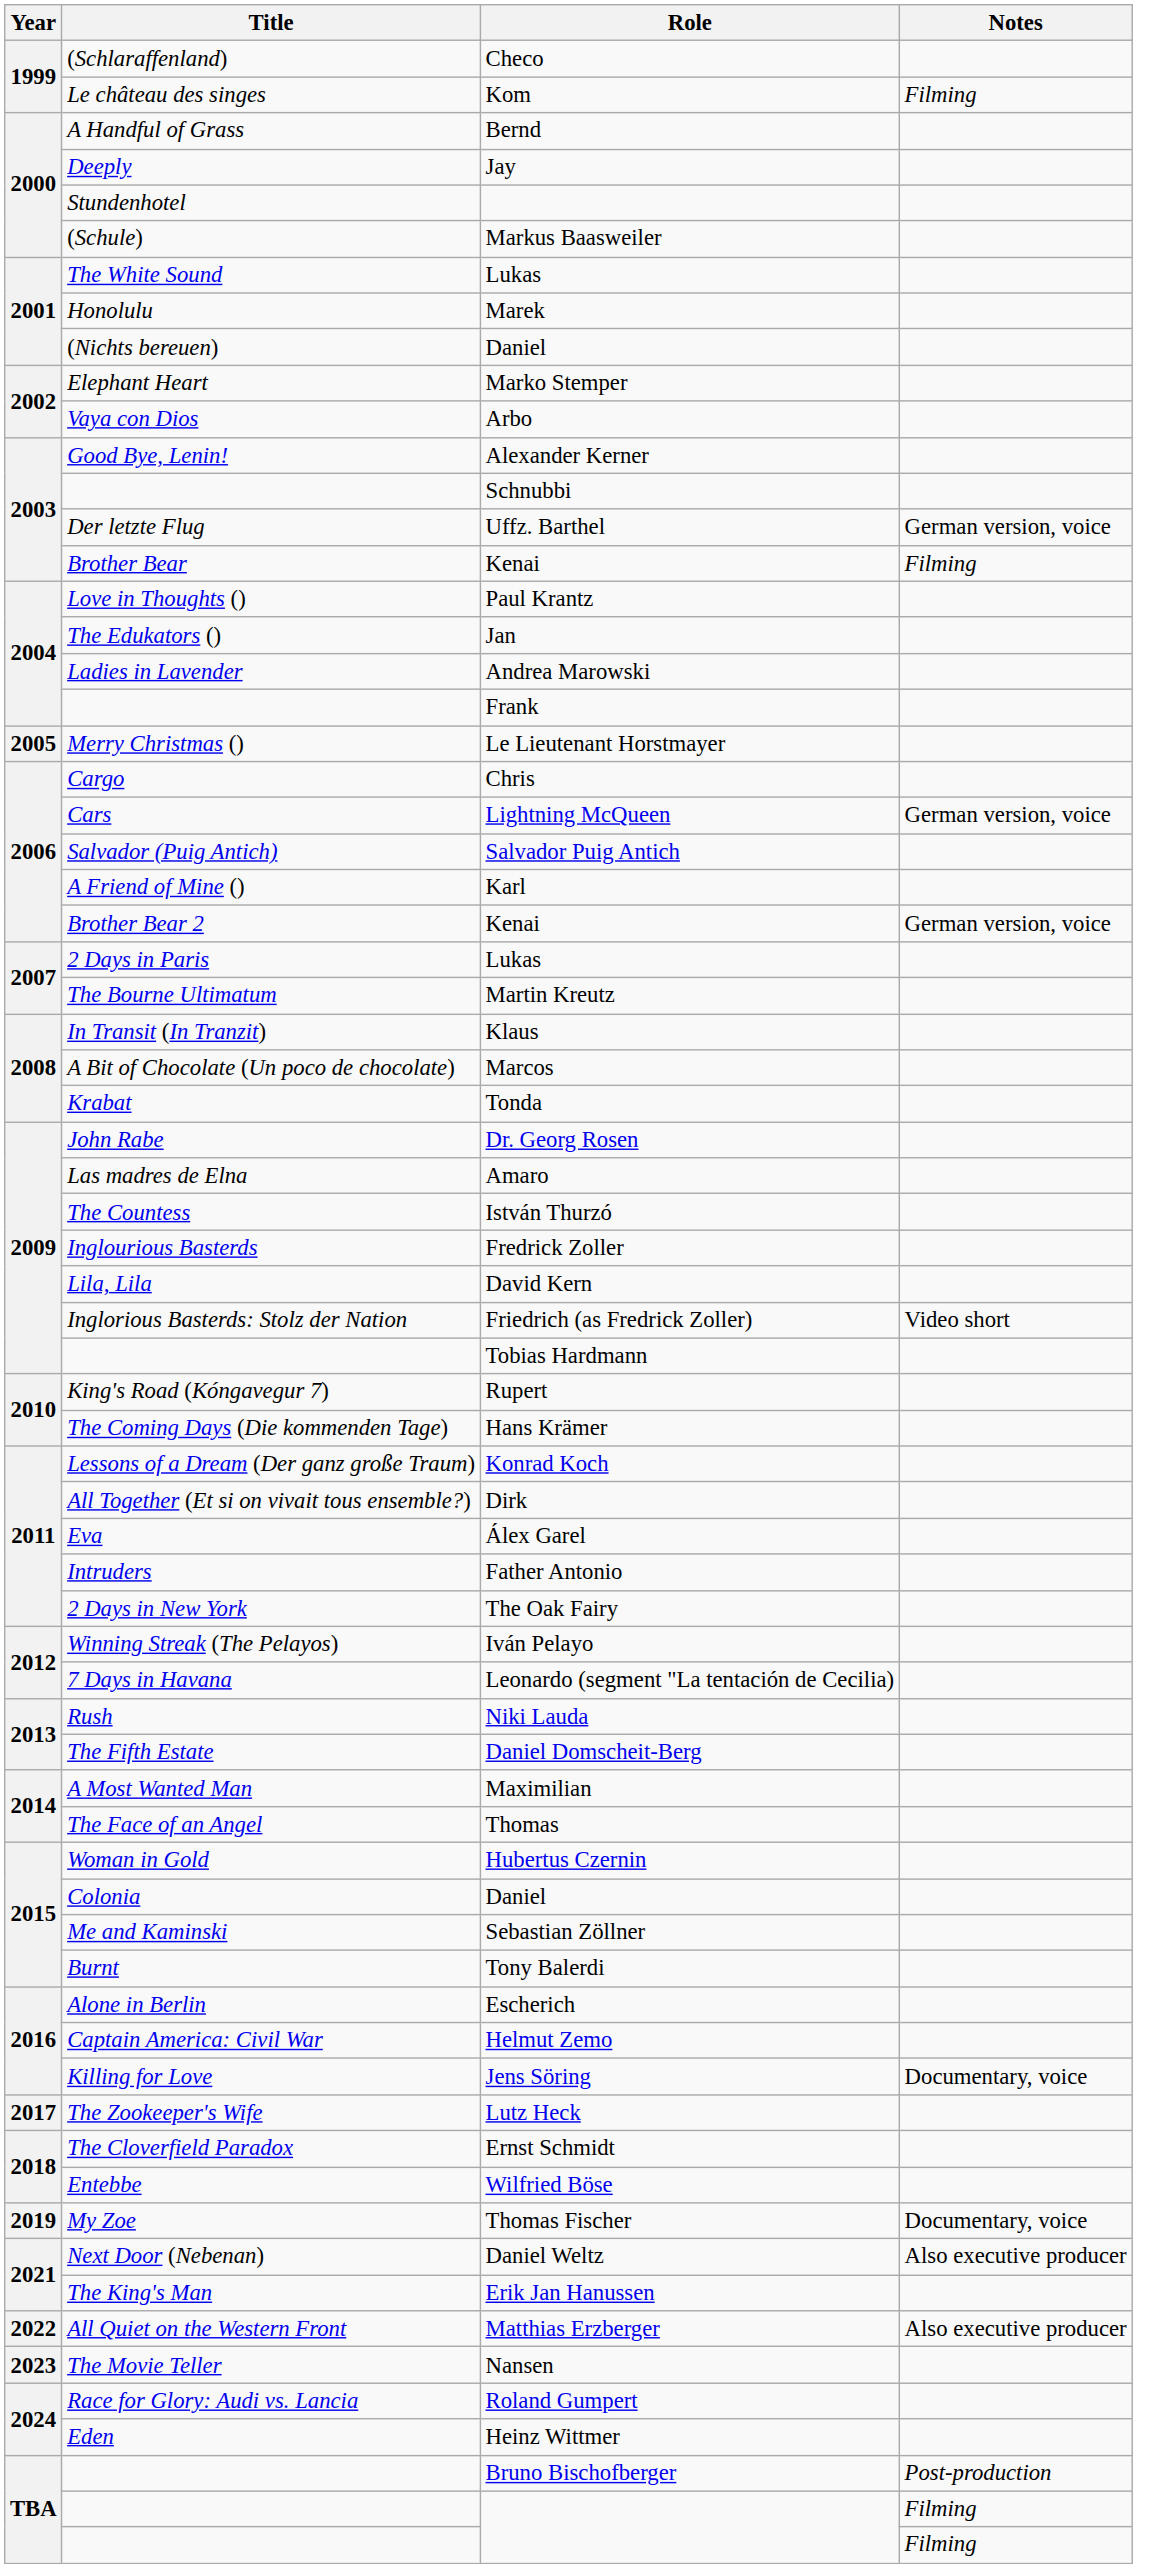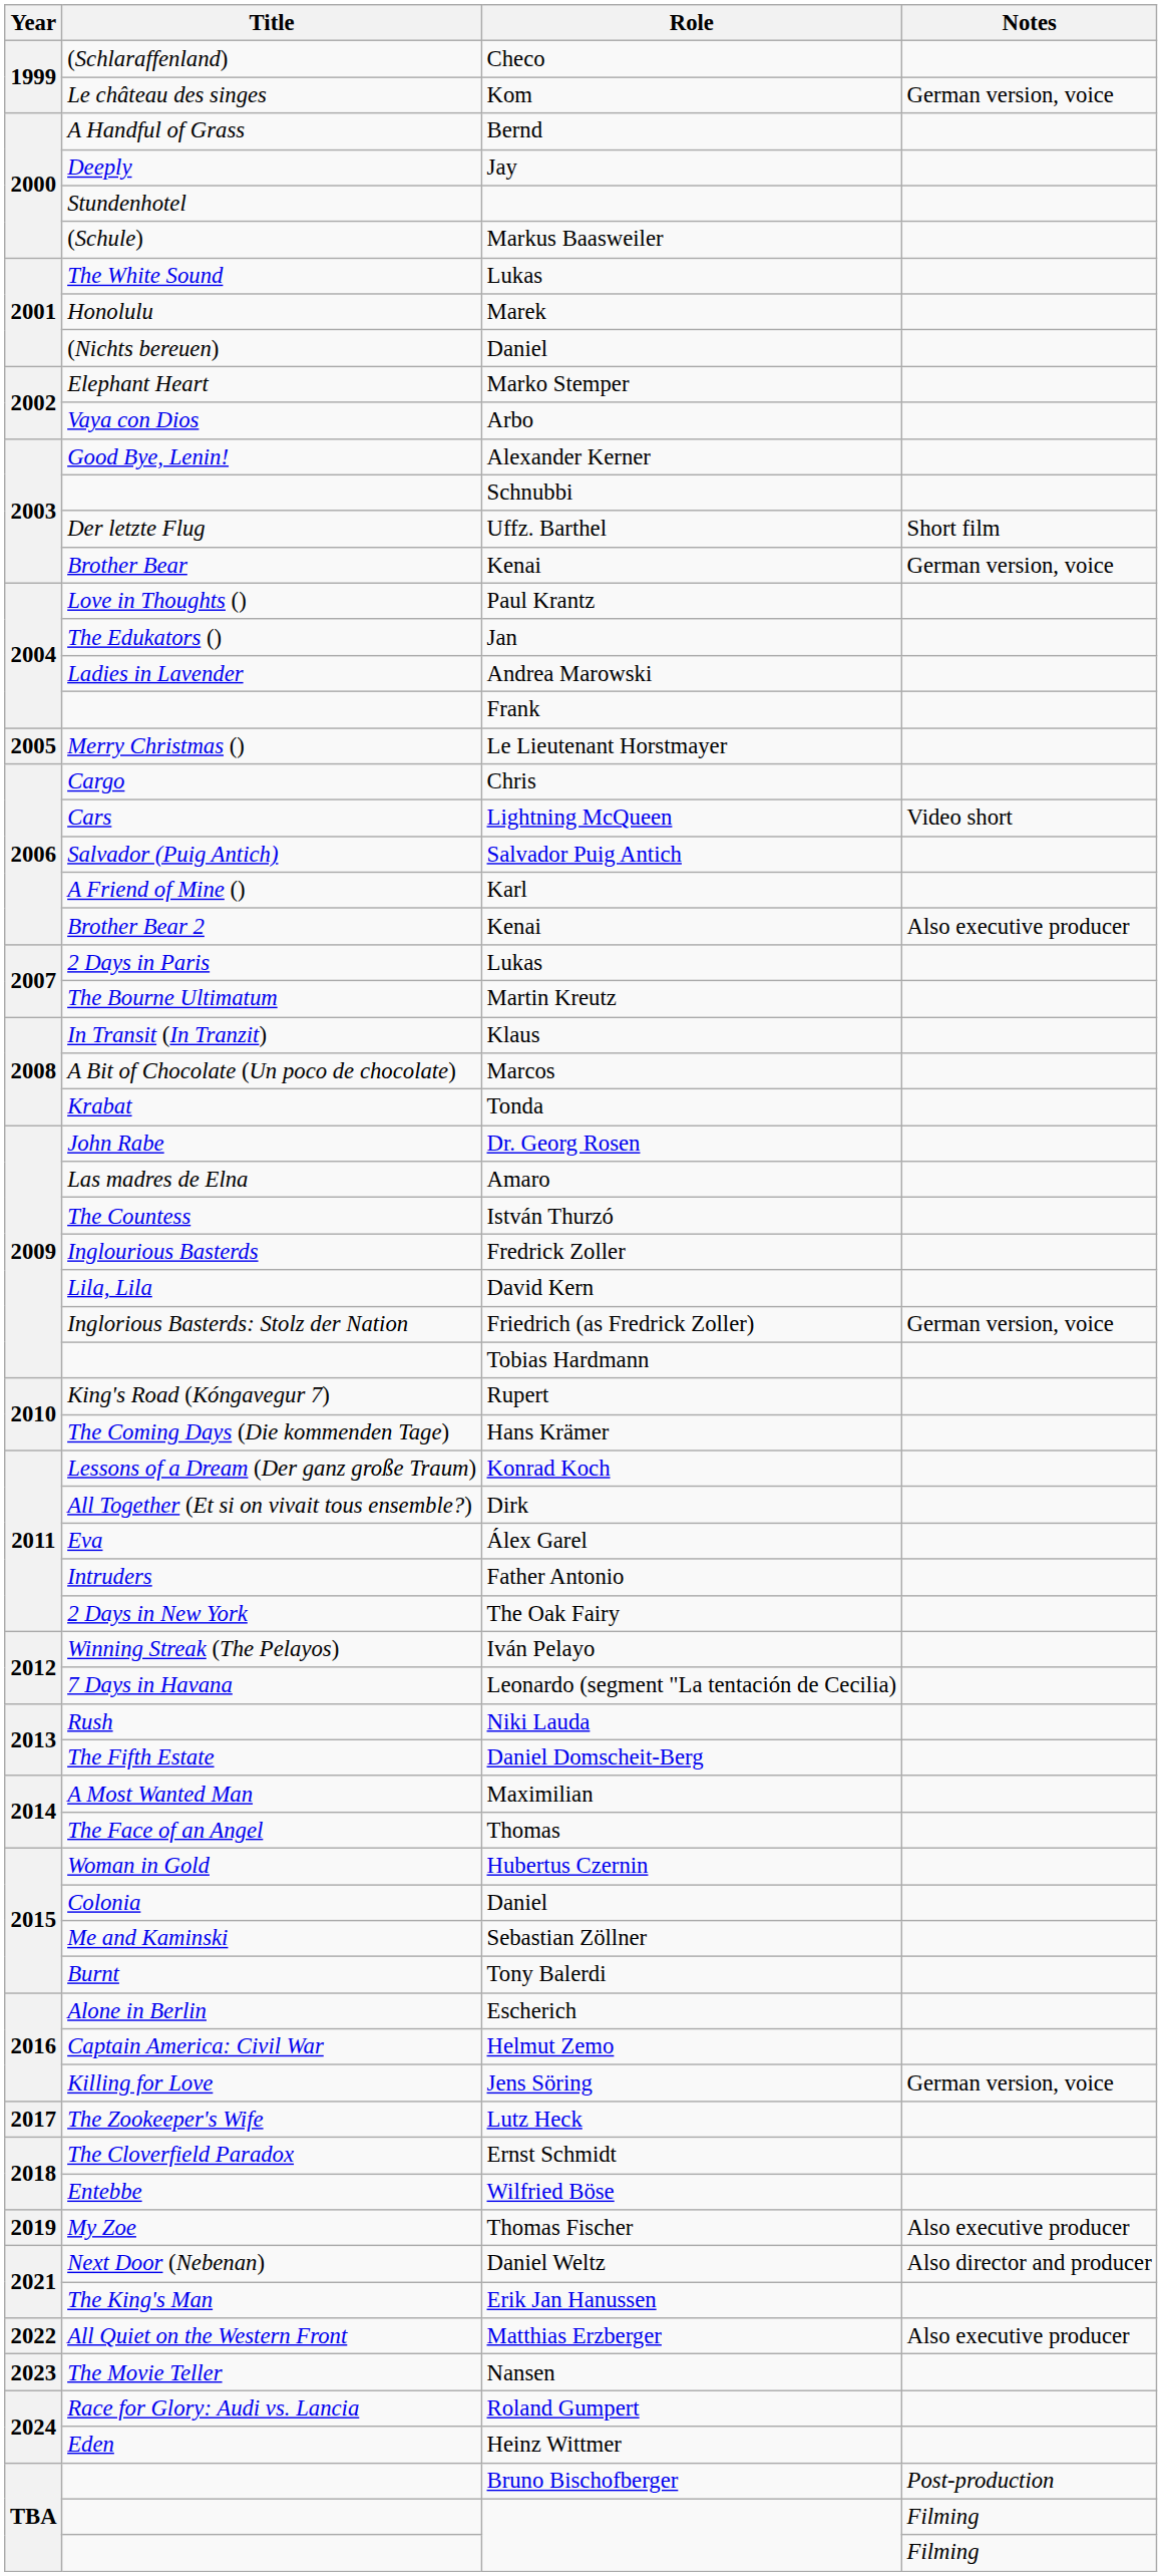 <table class="wikitable plainrowheaders sortable">
 <tr>
 <th scope="col">Year</th>
 <th scope="col">Title</th>
 <th scope="col">Role</th>
 <th scope="col" class="unsortable">Notes</th>
 </tr>
 <tr>
 <th rowspan="2" scope="row">1999</th>
 <td><em></em> (<em>Schlaraffenland</em>)</td>
 <td>Checo</td>
 <td></td>
 </tr>
 <tr>
 <td><em>Le château des singes</em></td>
 <td>Kom</td>
-<td><em>Filming</em></td>
+<td>German version, voice</td>
 </tr>
 <tr>
 <th rowspan="4" scope="row">2000</th>
 <td><em>A Handful of Grass</em></td>
 <td>Bernd</td>
 <td></td>
 </tr>
 <tr>
 <td><em><a href='#'>Deeply</a></em></td>
 <td>Jay</td>
 <td></td>
 </tr>
 <tr>
 <td><em>Stundenhotel</em></td>
 <td></td>
 <td></td>
 </tr>
 <tr>
 <td><em></em> (<em>Schule</em>)</td>
 <td>Markus Baasweiler</td>
 <td></td>
 </tr>
 <tr>
 <th rowspan="3" scope="row">2001</th>
 <td><em><a href='#'>The White Sound</a></em></td>
 <td>Lukas</td>
 <td></td>
 </tr>
 <tr>
 <td><em>Honolulu</em></td>
 <td>Marek</td>
 <td></td>
 </tr>
 <tr>
 <td><em></em> (<em>Nichts bereuen</em>)</td>
 <td>Daniel</td>
 <td></td>
 </tr>
 <tr>
 <th rowspan="2" scope="row">2002</th>
 <td><em>Elephant Heart</em></td>
 <td>Marko Stemper</td>
 <td></td>
 </tr>
 <tr>
 <td><em><a href='#'>Vaya con Dios</a></em></td>
 <td>Arbo</td>
 <td></td>
 </tr>
 <tr>
 <th rowspan="4" scope="row">2003</th>
 <td><em><a href='#'>Good Bye, Lenin!</a></em></td>
 <td>Alexander Kerner</td>
 <td></td>
 </tr>
 <tr>
 <td><em></em></td>
 <td>Schnubbi</td>
 <td></td>
 </tr>
 <tr>
 <td><em>Der letzte Flug</em></td>
 <td>Uffz. Barthel</td>
-<td>German version, voice</td>
+<td>Short film</td>
 </tr>
 <tr>
 <td><em><a href='#'>Brother Bear</a></em></td>
 <td>Kenai</td>
-<td><em>Filming</em></td>
+<td>German version, voice</td>
 </tr>
 <tr>
 <th rowspan="4" scope="row">2004</th>
 <td><em><a href='#'>Love in Thoughts</a></em> ()</td>
 <td>Paul Krantz</td>
 <td></td>
 </tr>
 <tr>
 <td><em><a href='#'>The Edukators</a></em> ()</td>
 <td>Jan</td>
 <td></td>
 </tr>
 <tr>
 <td><em><a href='#'>Ladies in Lavender</a></em></td>
 <td>Andrea Marowski</td>
 <td></td>
 </tr>
 <tr>
 <td><em></em></td>
 <td>Frank</td>
 <td></td>
 </tr>
 <tr>
 <th scope="row">2005</th>
 <td><em><a href='#'>Merry Christmas</a></em> ()</td>
 <td>Le Lieutenant Horstmayer</td>
 <td></td>
 </tr>
 <tr>
 <th rowspan="5" scope="row">2006</th>
 <td><em><a href='#'>Cargo</a></em></td>
 <td>Chris</td>
 <td></td>
 </tr>
 <tr>
 <td><em><a href='#'>Cars</a></em></td>
 <td><a href='#'>Lightning McQueen</a></td>
-<td>German version, voice</td>
+<td>Video short</td>
 </tr>
 <tr>
 <td><em><a href='#'>Salvador (Puig Antich)</a></em></td>
 <td><a href='#'>Salvador Puig Antich</a></td>
 <td></td>
 </tr>
 <tr>
 <td><em><a href='#'>A Friend of Mine</a></em> ()</td>
 <td>Karl</td>
 <td></td>
 </tr>
 <tr>
 <td><em><a href='#'>Brother Bear 2</a></em></td>
 <td>Kenai</td>
-<td>German version, voice</td>
+<td>Also executive producer</td>
 </tr>
 <tr>
 <th rowspan="2" scope="row">2007</th>
 <td><em><a href='#'>2 Days in Paris</a></em></td>
 <td>Lukas</td>
 <td></td>
 </tr>
 <tr>
 <td><em><a href='#'>The Bourne Ultimatum</a></em></td>
 <td>Martin Kreutz</td>
 <td></td>
 </tr>
 <tr>
 <th rowspan="3" scope="row">2008</th>
 <td><em><a href='#'>In Transit</a></em> (<em><a href='#'>In Tranzit</a></em>)</td>
 <td>Klaus</td>
 <td></td>
 </tr>
 <tr>
 <td><em>A Bit of Chocolate</em> (<em>Un poco de chocolate</em>)</td>
 <td>Marcos</td>
 <td></td>
 </tr>
 <tr>
 <td><em><a href='#'>Krabat</a></em></td>
 <td>Tonda</td>
 <td></td>
 </tr>
 <tr>
 <th rowspan="7" scope="row">2009</th>
 <td><em><a href='#'>John Rabe</a></em></td>
 <td><a href='#'>Dr. Georg Rosen</a></td>
 <td></td>
 </tr>
 <tr>
 <td><em>Las madres de Elna</em></td>
 <td>Amaro</td>
 <td></td>
 </tr>
 <tr>
 <td><em><a href='#'>The Countess</a></em></td>
 <td>István Thurzó</td>
 <td></td>
 </tr>
 <tr>
 <td><em><a href='#'>Inglourious Basterds</a></em></td>
 <td>Fredrick Zoller</td>
 <td></td>
 </tr>
 <tr>
 <td><em><a href='#'>Lila, Lila</a></em></td>
 <td>David Kern</td>
 <td></td>
 </tr>
 <tr>
 <td><em>Inglorious Basterds: Stolz der Nation</em></td>
 <td>Friedrich (as Fredrick Zoller)</td>
-<td>Video short</td>
+<td>German version, voice</td>
 </tr>
 <tr>
 <td><em></em></td>
 <td>Tobias Hardmann</td>
 <td></td>
 </tr>
 <tr>
 <th rowspan="2" scope="row">2010</th>
 <td><em>King's Road</em> (<em>Kóngavegur 7</em>)</td>
 <td>Rupert</td>
 <td></td>
 </tr>
 <tr>
 <td><em><a href='#'>The Coming Days</a></em> (<em>Die kommenden Tage</em>)</td>
 <td>Hans Krämer</td>
 <td></td>
 </tr>
 <tr>
 <th rowspan="5" scope="row">2011</th>
 <td><em><a href='#'>Lessons of a Dream</a></em> (<em>Der ganz große Traum</em>)</td>
 <td><a href='#'>Konrad Koch</a></td>
 <td></td>
 </tr>
 <tr>
 <td><em><a href='#'>All Together</a></em> (<em>Et si on vivait tous ensemble?</em>)</td>
 <td>Dirk</td>
 <td></td>
 </tr>
 <tr>
 <td><em><a href='#'>Eva</a></em></td>
 <td>Álex Garel</td>
 <td></td>
 </tr>
 <tr>
 <td><em><a href='#'>Intruders</a></em></td>
 <td>Father Antonio</td>
 <td></td>
 </tr>
 <tr>
 <td><em><a href='#'>2 Days in New York</a></em></td>
 <td>The Oak Fairy</td>
 <td></td>
 </tr>
 <tr>
 <th rowspan="2" scope="row">2012</th>
 <td><em><a href='#'>Winning Streak</a></em> (<em>The Pelayos</em>)</td>
 <td>Iván Pelayo</td>
 <td></td>
 </tr>
 <tr>
 <td><em><a href='#'>7 Days in Havana</a></em></td>
 <td>Leonardo (segment "La tentación de Cecilia)</td>
 <td></td>
 </tr>
 <tr>
 <th rowspan="2" scope="row">2013</th>
 <td><em><a href='#'>Rush</a></em></td>
 <td><a href='#'>Niki Lauda</a></td>
 <td></td>
 </tr>
 <tr>
 <td><em><a href='#'>The Fifth Estate</a></em></td>
 <td><a href='#'>Daniel Domscheit-Berg</a></td>
 <td></td>
 </tr>
 <tr>
 <th rowspan="2" scope="row">2014</th>
 <td><em><a href='#'>A Most Wanted Man</a></em></td>
 <td>Maximilian</td>
 <td></td>
 </tr>
 <tr>
 <td><em><a href='#'>The Face of an Angel</a></em></td>
 <td>Thomas</td>
 <td></td>
 </tr>
 <tr>
 <th rowspan="4" scope="row">2015</th>
 <td><em><a href='#'>Woman in Gold</a></em></td>
 <td><a href='#'>Hubertus Czernin</a></td>
 <td></td>
 </tr>
 <tr>
 <td><em><a href='#'>Colonia</a></em></td>
 <td>Daniel</td>
 <td></td>
 </tr>
 <tr>
 <td><em><a href='#'>Me and Kaminski</a></em></td>
 <td>Sebastian Zöllner</td>
 <td></td>
 </tr>
 <tr>
 <td><em><a href='#'>Burnt</a></em></td>
 <td>Tony Balerdi</td>
 <td></td>
 </tr>
 <tr>
 <th rowspan="3" scope="row">2016</th>
 <td><em><a href='#'>Alone in Berlin</a></em></td>
 <td>Escherich</td>
 <td></td>
 </tr>
 <tr>
 <td><em><a href='#'>Captain America: Civil War</a></em></td>
 <td><a href='#'>Helmut Zemo</a></td>
 <td></td>
 </tr>
 <tr>
 <td><a href='#'><em>Killing for Love</em></a></td>
 <td><a href='#'>Jens Söring</a></td>
-<td>Documentary, voice</td>
+<td>German version, voice</td>
 </tr>
 <tr>
 <th scope="row">2017</th>
 <td><em><a href='#'>The Zookeeper's Wife</a></em></td>
 <td><a href='#'>Lutz Heck</a></td>
 <td></td>
 </tr>
 <tr>
 <th rowspan="2" scope="row">2018</th>
 <td><em><a href='#'>The Cloverfield Paradox</a></em></td>
 <td>Ernst Schmidt</td>
 <td></td>
 </tr>
 <tr>
 <td><em><a href='#'>Entebbe</a></em></td>
 <td><a href='#'>Wilfried Böse</a></td>
 <td></td>
 </tr>
 <tr>
 <th scope="row">2019</th>
 <td><em><a href='#'>My Zoe</a></em></td>
 <td>Thomas Fischer</td>
-<td>Documentary, voice</td>
+<td>Also executive producer</td>
 </tr>
 <tr>
 <th rowspan="2" scope="row">2021</th>
 <td><em><a href='#'>Next Door</a></em> (<em>Nebenan</em>)</td>
 <td>Daniel Weltz</td>
-<td>Also executive producer</td>
+<td>Also director and producer</td>
 </tr>
 <tr>
 <td><em><a href='#'>The King's Man</a></em></td>
 <td><a href='#'>Erik Jan Hanussen</a></td>
 <td></td>
 </tr>
 <tr>
 <th scope="row">2022</th>
 <td><em><a href='#'>All Quiet on the Western Front</a></em></td>
 <td><a href='#'>Matthias Erzberger</a></td>
 <td>Also executive producer</td>
 </tr>
 <tr>
 <th scope="row">2023</th>
 <td><em><a href='#'>The Movie Teller</a></em></td>
 <td>Nansen</td>
 <td></td>
 </tr>
 <tr>
 <th rowspan="2" scope="row">2024</th>
 <td><em><a href='#'>Race for Glory: Audi vs. Lancia</a></em></td>
 <td><a href='#'>Roland Gumpert</a></td>
 <td></td>
 </tr>
 <tr>
 <td><em><a href='#'>Eden</a></em></td>
 <td>Heinz Wittmer</td>
 <td></td>
 </tr>
 <tr>
 <th rowspan="3" scope="row">TBA</th>
 <td></td>
 <td><a href='#'>Bruno Bischofberger</a></td>
 <td><em>Post-production</em></td>
 </tr>
 <tr>
 <td></td>
 <td rowspan="2"></td>
 <td><em>Filming</em></td>
 </tr>
 <tr>
 <td></td>
 <td><em>Filming</em></td>
 </tr>
 </table>
